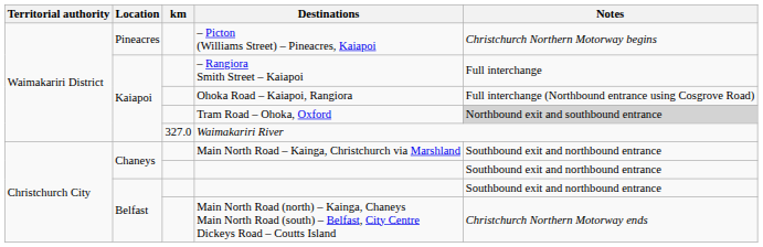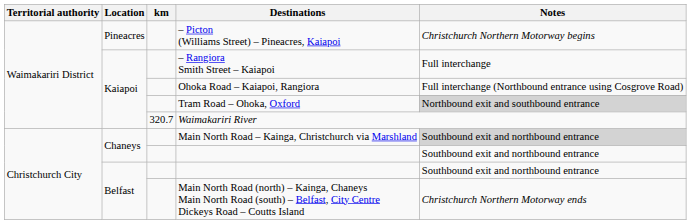 <table class="wikitable">
 <tr>
 <th>Territorial authority</th>
 <th>Location</th>
 <th>km</th>
 <th>Destinations</th>
 <th>Notes</th>
 </tr>
 <tr>
 <td rowspan=5>Waimakariri District</td>
 <td>Pineacres</td>
 <td></td>
 <td> – <a href='#'>Picton</a> <br> (Williams Street) – Pineacres, <a href='#'>Kaiapoi</a></td>
 <td><em>Christchurch Northern Motorway begins</em></td>
 </tr>
 <tr>
 <td rowspan=4>Kaiapoi</td>
 <td></td>
 <td> – <a href='#'>Rangiora</a><br>Smith Street – Kaiapoi</td>
 <td>Full interchange</td>
 </tr>
 <tr>
 <td></td>
 <td>Ohoka Road – Kaiapoi, Rangiora</td>
 <td>Full interchange (Northbound entrance using Cosgrove Road)</td>
 </tr>
 <tr>
 <td></td>
 <td>Tram Road – Ohoka, <a href='#'>Oxford</a></td>
 <td style="background: lightgrey;">Northbound exit and southbound entrance</td>
 </tr>
 <tr>
-<td>327.0</td>
+<td>320.7</td>
 <td colspan=2><em>Waimakariri River</em></td>
 </tr>
 <tr>
 <td rowspan=4>Christchurch City</td>
 <td rowspan=2>Chaneys</td>
 <td></td>
 <td>Main North Road – Kainga, Christchurch via <a href='#'>Marshland</a></td>
-<td>Southbound exit and northbound entrance</td>
+<td style="background: lightgrey;">Southbound exit and northbound entrance</td>
 </tr>
 <tr>
 <td></td>
 <td></td>
 <td>Southbound exit and northbound entrance</td>
 </tr>
 <tr>
 <td rowspan=2>Belfast</td>
 <td></td>
 <td></td>
 <td>Southbound exit and northbound entrance</td>
 </tr>
 <tr>
 <td></td>
 <td>Main North Road (north) – Kainga, Chaneys <br> Main North Road (south) – <a href='#'>Belfast</a>, <a href='#'>City Centre</a> <br> Dickeys Road – Coutts Island</td>
 <td><em>Christchurch Northern Motorway ends</em></td>
 </tr>
 </table>
